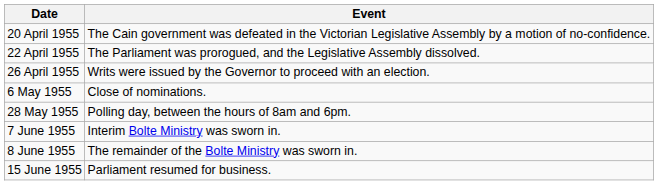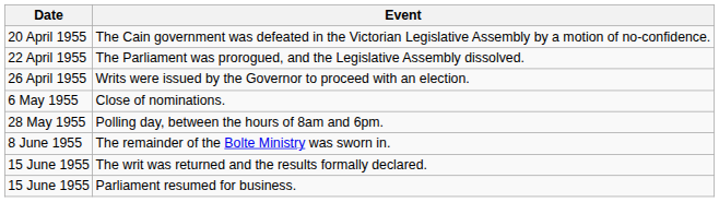 <table class="wikitable">
 <tr>
 <th>Date</th>
 <th>Event</th>
 </tr>
 <tr>
 <td>20 April 1955</td>
 <td>The Cain government was defeated in the Victorian Legislative Assembly by a motion of no-confidence.</td>
 </tr>
 <tr>
 <td>22 April 1955</td>
 <td>The Parliament was prorogued, and the Legislative Assembly dissolved.</td>
 </tr>
 <tr>
 <td>26 April 1955</td>
 <td>Writs were issued by the Governor to proceed with an election.</td>
 </tr>
 <tr>
 <td>6 May 1955</td>
 <td>Close of nominations.</td>
 </tr>
 <tr>
 <td>28 May 1955</td>
 <td>Polling day, between the hours of 8am and 6pm.</td>
 </tr>
 <tr>
-<td>7 June 1955</td>
-<td>Interim <a href='#'>Bolte Ministry</a> was sworn in.</td>
+<td>8 June 1955</td>
+<td>The remainder of the <a href='#'>Bolte Ministry</a> was sworn in.</td>
 </tr>
 <tr>
-<td>8 June 1955</td>
-<td>The remainder of the <a href='#'>Bolte Ministry</a> was sworn in.</td>
+<td>15 June 1955</td>
+<td>The writ was returned and the results formally declared.</td>
 </tr>
 <tr>
 <td>15 June 1955</td>
 <td>Parliament resumed for business.</td>
 </tr>
 </table>
